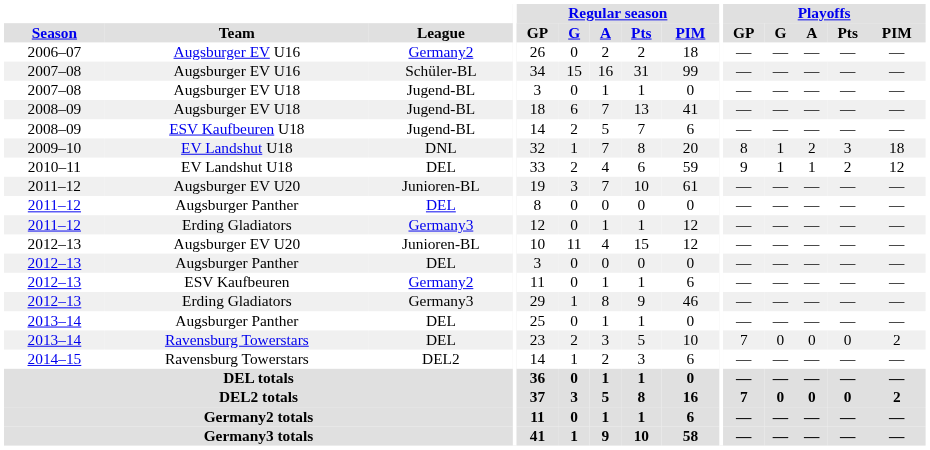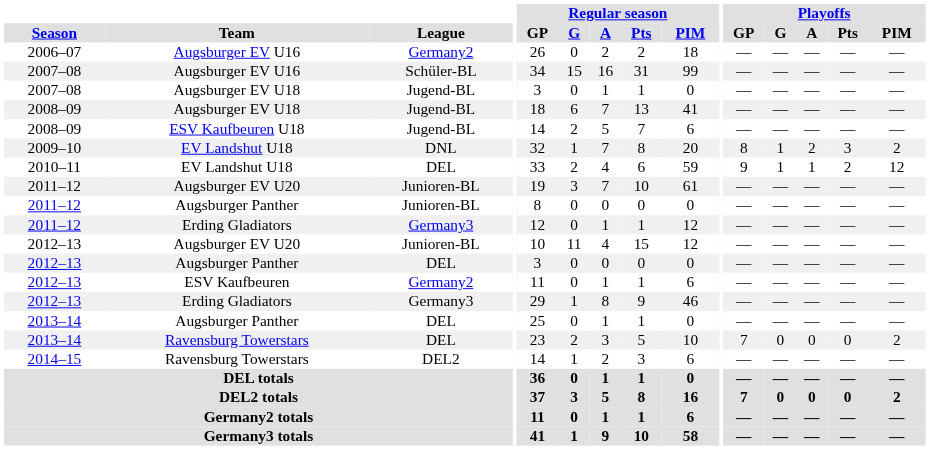 <table border="0" cellpadding="1" cellspacing="0" style="text-align:center; width:60em">
 <tr bgcolor="#e0e0e0">
 <th colspan="3" bgcolor="#ffffff"></th>
 <th rowspan="99" bgcolor="#ffffff"></th>
 <th colspan="5"><a href='#'>Regular season</a></th>
 <th rowspan="99" bgcolor="#ffffff"></th>
 <th colspan="5"><a href='#'>Playoffs</a></th>
 </tr>
 <tr bgcolor="#e0e0e0">
 <th><a href='#'>Season</a></th>
 <th>Team</th>
 <th>League</th>
 <th>GP</th>
 <th><a href='#'>G</a></th>
 <th><a href='#'>A</a></th>
 <th><a href='#'>Pts</a></th>
 <th><a href='#'>PIM</a></th>
 <th>GP</th>
 <th>G</th>
 <th>A</th>
 <th>Pts</th>
 <th>PIM</th>
 </tr>
 <tr>
 <td>2006–07</td>
 <td><a href='#'>Augsburger EV</a> U16</td>
 <td><a href='#'>Germany2</a></td>
 <td>26</td>
 <td>0</td>
 <td>2</td>
 <td>2</td>
 <td>18</td>
 <td>—</td>
 <td>—</td>
 <td>—</td>
 <td>—</td>
 <td>—</td>
 </tr>
 <tr bgcolor="#f0f0f0">
 <td>2007–08</td>
 <td>Augsburger EV U16</td>
 <td>Schüler-BL</td>
 <td>34</td>
 <td>15</td>
 <td>16</td>
 <td>31</td>
 <td>99</td>
 <td>—</td>
 <td>—</td>
 <td>—</td>
 <td>—</td>
 <td>—</td>
 </tr>
 <tr>
 <td>2007–08</td>
 <td>Augsburger EV U18</td>
 <td>Jugend-BL</td>
 <td>3</td>
 <td>0</td>
 <td>1</td>
 <td>1</td>
 <td>0</td>
 <td>—</td>
 <td>—</td>
 <td>—</td>
 <td>—</td>
 <td>—</td>
 </tr>
 <tr bgcolor="#f0f0f0">
 <td>2008–09</td>
 <td>Augsburger EV U18</td>
 <td>Jugend-BL</td>
 <td>18</td>
 <td>6</td>
 <td>7</td>
 <td>13</td>
 <td>41</td>
 <td>—</td>
 <td>—</td>
 <td>—</td>
 <td>—</td>
 <td>—</td>
 </tr>
 <tr>
 <td>2008–09</td>
 <td><a href='#'>ESV Kaufbeuren</a> U18</td>
 <td>Jugend-BL</td>
 <td>14</td>
 <td>2</td>
 <td>5</td>
 <td>7</td>
 <td>6</td>
 <td>—</td>
 <td>—</td>
 <td>—</td>
 <td>—</td>
 <td>—</td>
 </tr>
 <tr bgcolor="#f0f0f0">
 <td>2009–10</td>
 <td><a href='#'>EV Landshut</a> U18</td>
 <td>DNL</td>
 <td>32</td>
 <td>1</td>
 <td>7</td>
 <td>8</td>
 <td>20</td>
 <td>8</td>
 <td>1</td>
 <td>2</td>
 <td>3</td>
-<td>18</td>
+<td>2</td>
 </tr>
 <tr>
 <td>2010–11</td>
 <td>EV Landshut U18</td>
 <td>DEL</td>
 <td>33</td>
 <td>2</td>
 <td>4</td>
 <td>6</td>
 <td>59</td>
 <td>9</td>
 <td>1</td>
 <td>1</td>
 <td>2</td>
 <td>12</td>
 </tr>
 <tr bgcolor="#f0f0f0">
 <td>2011–12</td>
 <td>Augsburger EV U20</td>
 <td>Junioren-BL</td>
 <td>19</td>
 <td>3</td>
 <td>7</td>
 <td>10</td>
 <td>61</td>
 <td>—</td>
 <td>—</td>
 <td>—</td>
 <td>—</td>
 <td>—</td>
 </tr>
 <tr>
 <td><a href='#'>2011–12</a></td>
 <td>Augsburger Panther</td>
-<td><a href='#'>DEL</a></td>
+<td>Junioren-BL</td>
 <td>8</td>
 <td>0</td>
 <td>0</td>
 <td>0</td>
 <td>0</td>
 <td>—</td>
 <td>—</td>
 <td>—</td>
 <td>—</td>
 <td>—</td>
 </tr>
 <tr bgcolor="#f0f0f0">
 <td><a href='#'>2011–12</a></td>
 <td>Erding Gladiators</td>
 <td><a href='#'>Germany3</a></td>
 <td>12</td>
 <td>0</td>
 <td>1</td>
 <td>1</td>
 <td>12</td>
 <td>—</td>
 <td>—</td>
 <td>—</td>
 <td>—</td>
 <td>—</td>
 </tr>
 <tr>
 <td>2012–13</td>
 <td>Augsburger EV U20</td>
 <td>Junioren-BL</td>
 <td>10</td>
 <td>11</td>
 <td>4</td>
 <td>15</td>
 <td>12</td>
 <td>—</td>
 <td>—</td>
 <td>—</td>
 <td>—</td>
 <td>—</td>
 </tr>
 <tr bgcolor="#f0f0f0">
 <td><a href='#'>2012–13</a></td>
 <td>Augsburger Panther</td>
 <td>DEL</td>
 <td>3</td>
 <td>0</td>
 <td>0</td>
 <td>0</td>
 <td>0</td>
 <td>—</td>
 <td>—</td>
 <td>—</td>
 <td>—</td>
 <td>—</td>
 </tr>
 <tr>
 <td><a href='#'>2012–13</a></td>
 <td>ESV Kaufbeuren</td>
 <td><a href='#'>Germany2</a></td>
 <td>11</td>
 <td>0</td>
 <td>1</td>
 <td>1</td>
 <td>6</td>
 <td>—</td>
 <td>—</td>
 <td>—</td>
 <td>—</td>
 <td>—</td>
 </tr>
 <tr bgcolor="#f0f0f0">
 <td><a href='#'>2012–13</a></td>
 <td>Erding Gladiators</td>
 <td>Germany3</td>
 <td>29</td>
 <td>1</td>
 <td>8</td>
 <td>9</td>
 <td>46</td>
 <td>—</td>
 <td>—</td>
 <td>—</td>
 <td>—</td>
 <td>—</td>
 </tr>
 <tr>
 <td><a href='#'>2013–14</a></td>
 <td>Augsburger Panther</td>
 <td>DEL</td>
 <td>25</td>
 <td>0</td>
 <td>1</td>
 <td>1</td>
 <td>0</td>
 <td>—</td>
 <td>—</td>
 <td>—</td>
 <td>—</td>
 <td>—</td>
 </tr>
 <tr bgcolor="#f0f0f0">
 <td><a href='#'>2013–14</a></td>
 <td><a href='#'>Ravensburg Towerstars</a></td>
 <td>DEL</td>
 <td>23</td>
 <td>2</td>
 <td>3</td>
 <td>5</td>
 <td>10</td>
 <td>7</td>
 <td>0</td>
 <td>0</td>
 <td>0</td>
 <td>2</td>
 </tr>
 <tr>
 <td><a href='#'>2014–15</a></td>
 <td>Ravensburg Towerstars</td>
 <td>DEL2</td>
 <td>14</td>
 <td>1</td>
 <td>2</td>
 <td>3</td>
 <td>6</td>
 <td>—</td>
 <td>—</td>
 <td>—</td>
 <td>—</td>
 <td>—</td>
 </tr>
 <tr>
 </tr>
 <tr ALIGN="center" bgcolor="#e0e0e0">
 <th colspan="3">DEL totals</th>
 <th ALIGN="center">36</th>
 <th ALIGN="center">0</th>
 <th ALIGN="center">1</th>
 <th ALIGN="center">1</th>
 <th ALIGN="center">0</th>
 <th ALIGN="center">—</th>
 <th ALIGN="center">—</th>
 <th ALIGN="center">—</th>
 <th ALIGN="center">—</th>
 <th ALIGN="center">—</th>
 </tr>
 <tr>
 </tr>
 <tr ALIGN="center" bgcolor="#e0e0e0">
 <th colspan="3">DEL2 totals</th>
 <th ALIGN="center">37</th>
 <th ALIGN="center">3</th>
 <th ALIGN="center">5</th>
 <th ALIGN="center">8</th>
 <th ALIGN="center">16</th>
 <th ALIGN="center">7</th>
 <th ALIGN="center">0</th>
 <th ALIGN="center">0</th>
 <th ALIGN="center">0</th>
 <th ALIGN="center">2</th>
 </tr>
 <tr>
 </tr>
 <tr ALIGN="center" bgcolor="#e0e0e0">
 <th colspan="3">Germany2 totals</th>
 <th ALIGN="center">11</th>
 <th ALIGN="center">0</th>
 <th ALIGN="center">1</th>
 <th ALIGN="center">1</th>
 <th ALIGN="center">6</th>
 <th ALIGN="center">—</th>
 <th ALIGN="center">—</th>
 <th ALIGN="center">—</th>
 <th ALIGN="center">—</th>
 <th ALIGN="center">—</th>
 </tr>
 <tr>
 </tr>
 <tr ALIGN="center" bgcolor="#e0e0e0">
 <th colspan="3">Germany3 totals</th>
 <th ALIGN="center">41</th>
 <th ALIGN="center">1</th>
 <th ALIGN="center">9</th>
 <th ALIGN="center">10</th>
 <th ALIGN="center">58</th>
 <th ALIGN="center">—</th>
 <th ALIGN="center">—</th>
 <th ALIGN="center">—</th>
 <th ALIGN="center">—</th>
 <th ALIGN="center">—</th>
 </tr>
 </table>
